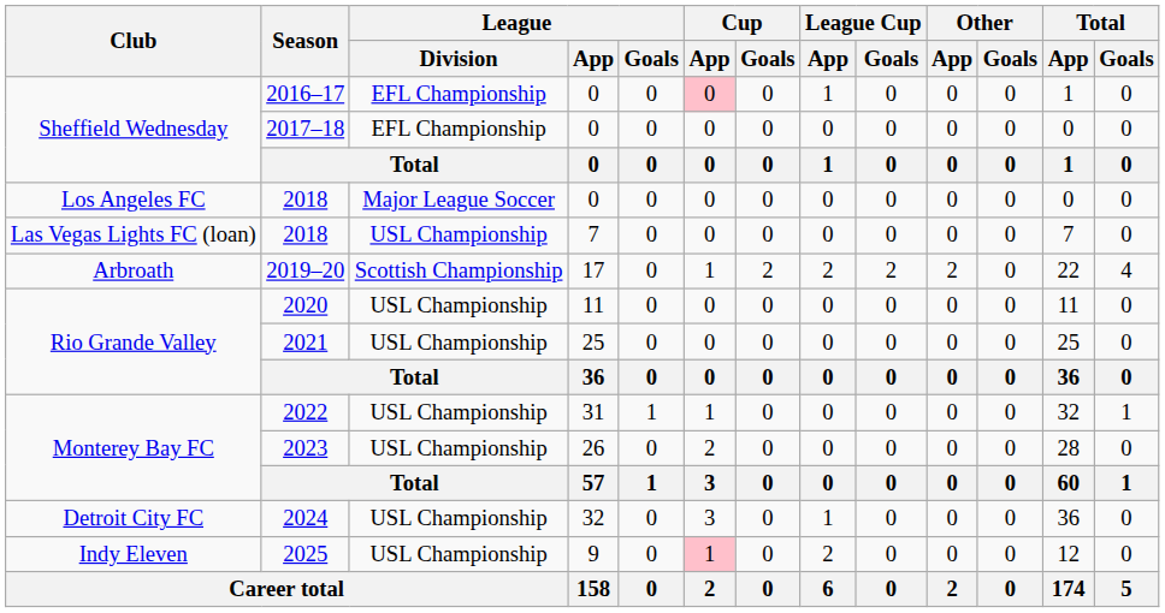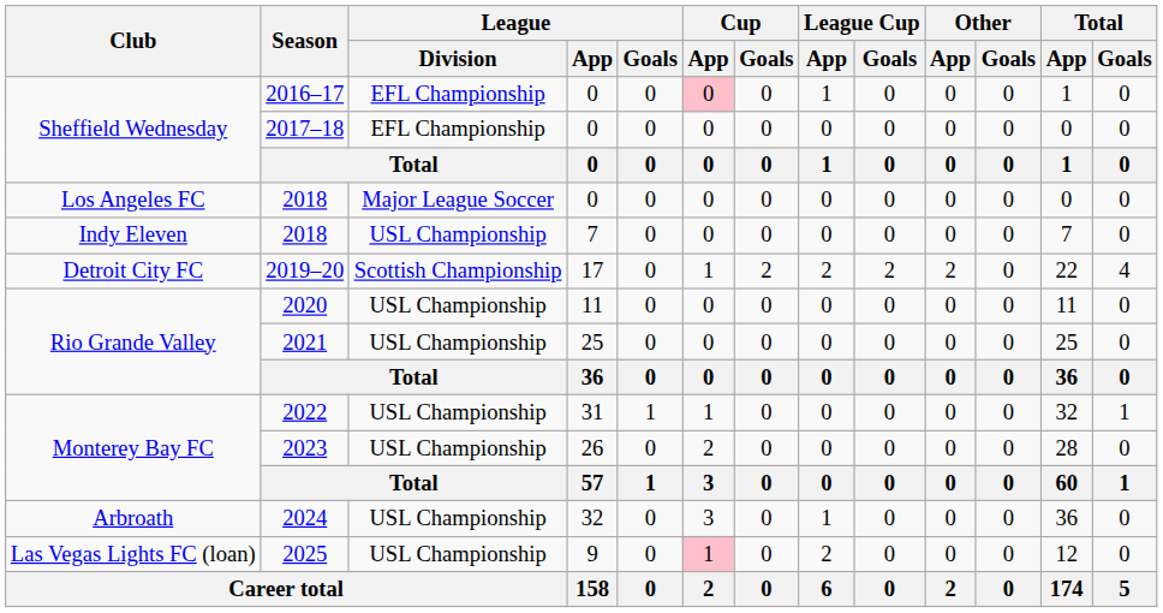 <table class="wikitable" style="text-align: center;">
 <tr>
 <th rowspan=2>Club</th>
 <th rowspan=2>Season</th>
 <th colspan=3>League</th>
 <th colspan=2>Cup</th>
 <th colspan=2>League Cup</th>
 <th colspan=2>Other</th>
 <th colspan=2>Total</th>
 </tr>
 <tr>
 <th>Division</th>
 <th>App</th>
 <th>Goals</th>
 <th>App</th>
 <th>Goals</th>
 <th>App</th>
 <th>Goals</th>
 <th>App</th>
 <th>Goals</th>
 <th>App</th>
 <th>Goals</th>
 </tr>
 <tr>
 <td rowspan=3><a href='#'>Sheffield Wednesday</a></td>
 <td><a href='#'>2016–17</a></td>
 <td><a href='#'>EFL Championship</a></td>
 <td>0</td>
 <td>0</td>
 <td style="background: pink;">0</td>
 <td>0</td>
 <td>1</td>
 <td>0</td>
 <td>0</td>
 <td>0</td>
 <td>1</td>
 <td>0</td>
 </tr>
 <tr>
 <td><a href='#'>2017–18</a></td>
 <td>EFL Championship</td>
 <td>0</td>
 <td>0</td>
 <td>0</td>
 <td>0</td>
 <td>0</td>
 <td>0</td>
 <td>0</td>
 <td>0</td>
 <td>0</td>
 <td>0</td>
 </tr>
 <tr>
 <th colspan=2>Total</th>
 <th>0</th>
 <th>0</th>
 <th>0</th>
 <th>0</th>
 <th>1</th>
 <th>0</th>
 <th>0</th>
 <th>0</th>
 <th>1</th>
 <th>0</th>
 </tr>
 <tr>
 <td><a href='#'>Los Angeles FC</a></td>
 <td><a href='#'>2018</a></td>
 <td><a href='#'>Major League Soccer</a></td>
 <td>0</td>
 <td>0</td>
 <td>0</td>
 <td>0</td>
 <td>0</td>
 <td>0</td>
 <td>0</td>
 <td>0</td>
 <td>0</td>
 <td>0</td>
 </tr>
 <tr>
-<td><a href='#'>Las Vegas Lights FC</a> (loan)</td>
+<td><a href='#'>Indy Eleven</a></td>
 <td><a href='#'>2018</a></td>
 <td><a href='#'>USL Championship</a></td>
 <td>7</td>
 <td>0</td>
 <td>0</td>
 <td>0</td>
 <td>0</td>
 <td>0</td>
 <td>0</td>
 <td>0</td>
 <td>7</td>
 <td>0</td>
 </tr>
 <tr>
-<td><a href='#'>Arbroath</a></td>
+<td><a href='#'>Detroit City FC</a></td>
 <td><a href='#'>2019–20</a></td>
 <td><a href='#'>Scottish Championship</a></td>
 <td>17</td>
 <td>0</td>
 <td>1</td>
 <td>2</td>
 <td>2</td>
 <td>2</td>
 <td>2</td>
 <td>0</td>
 <td>22</td>
 <td>4</td>
 </tr>
 <tr>
 <td rowspan=3><a href='#'>Rio Grande Valley</a></td>
 <td><a href='#'>2020</a></td>
 <td>USL Championship</td>
 <td>11</td>
 <td>0</td>
 <td>0</td>
 <td>0</td>
 <td>0</td>
 <td>0</td>
 <td>0</td>
 <td>0</td>
 <td>11</td>
 <td>0</td>
 </tr>
 <tr>
 <td><a href='#'>2021</a></td>
 <td>USL Championship</td>
 <td>25</td>
 <td>0</td>
 <td>0</td>
 <td>0</td>
 <td>0</td>
 <td>0</td>
 <td>0</td>
 <td>0</td>
 <td>25</td>
 <td>0</td>
 </tr>
 <tr>
 <th colspan=2>Total</th>
 <th>36</th>
 <th>0</th>
 <th>0</th>
 <th>0</th>
 <th>0</th>
 <th>0</th>
 <th>0</th>
 <th>0</th>
 <th>36</th>
 <th>0</th>
 </tr>
 <tr>
 <td rowspan="3"><a href='#'>Monterey Bay FC</a></td>
 <td><a href='#'>2022</a></td>
 <td>USL Championship</td>
 <td>31</td>
 <td>1</td>
 <td>1</td>
 <td>0</td>
 <td>0</td>
 <td>0</td>
 <td>0</td>
 <td>0</td>
 <td>32</td>
 <td>1</td>
 </tr>
 <tr>
 <td><a href='#'>2023</a></td>
 <td>USL Championship</td>
 <td>26</td>
 <td>0</td>
 <td>2</td>
 <td>0</td>
 <td>0</td>
 <td>0</td>
 <td>0</td>
 <td>0</td>
 <td>28</td>
 <td>0</td>
 </tr>
 <tr>
 <th colspan="2">Total</th>
 <th>57</th>
 <th>1</th>
 <th>3</th>
 <th>0</th>
 <th>0</th>
 <th>0</th>
 <th>0</th>
 <th>0</th>
 <th>60</th>
 <th>1</th>
 </tr>
 <tr>
-<td><a href='#'>Detroit City FC</a></td>
+<td><a href='#'>Arbroath</a></td>
 <td><a href='#'>2024</a></td>
 <td>USL Championship</td>
 <td>32</td>
 <td>0</td>
 <td>3</td>
 <td>0</td>
 <td>1</td>
 <td>0</td>
 <td>0</td>
 <td>0</td>
 <td>36</td>
 <td>0</td>
 </tr>
 <tr>
-<td><a href='#'>Indy Eleven</a></td>
+<td><a href='#'>Las Vegas Lights FC</a> (loan)</td>
 <td><a href='#'>2025</a></td>
 <td>USL Championship</td>
 <td>9</td>
 <td>0</td>
 <td style="background: pink;">1</td>
 <td>0</td>
 <td>2</td>
 <td>0</td>
 <td>0</td>
 <td>0</td>
 <td>12</td>
 <td>0</td>
 </tr>
 <tr>
 <th colspan="3">Career total</th>
 <th>158</th>
 <th>0</th>
 <th>2</th>
 <th>0</th>
 <th>6</th>
 <th>0</th>
 <th>2</th>
 <th>0</th>
 <th>174</th>
 <th>5</th>
 </tr>
 </table>
